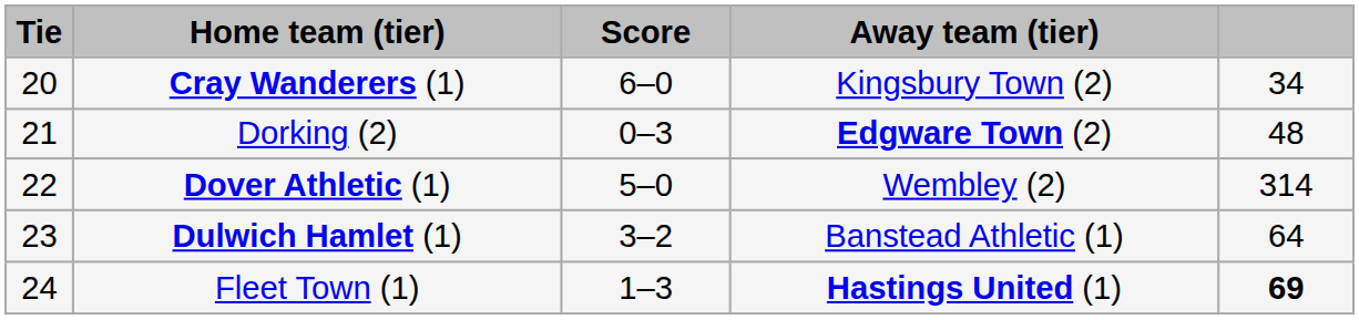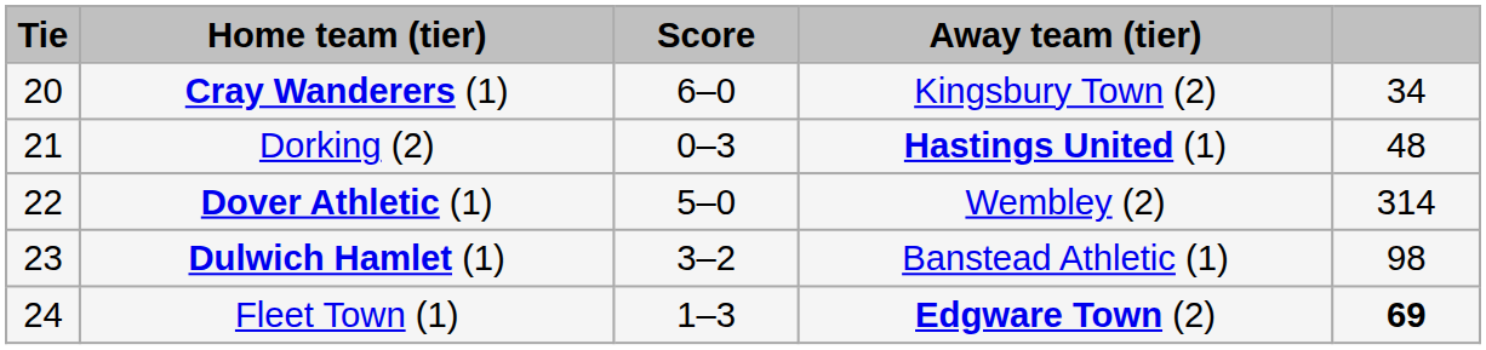 <table class="wikitable" style="width: 600px; background:WhiteSmoke; text-align:center; font-size:90%">
 <tr>
 <td scope="col" style="width:  5.00%; background:silver;"><strong>Tie</strong></td>
 <td scope="col" style="width: 36.25%; background:silver;"><strong>Home team (tier)</strong></td>
 <td scope="col" style="width: 12.50%; background:silver;"><strong>Score</strong></td>
 <td scope="col" style="width: 36.25%; background:silver;"><strong>Away team (tier)</strong></td>
 <td scope="col" style="width: 10.00%; background:silver;"><strong></strong></td>
 </tr>
 <tr>
 <td>20</td>
 <td><strong><a href='#'>Cray Wanderers</a></strong> (1)</td>
 <td>6–0</td>
 <td><a href='#'>Kingsbury Town</a> (2)</td>
 <td>34</td>
 </tr>
 <tr>
 <td>21</td>
 <td><a href='#'>Dorking</a> (2)</td>
 <td>0–3</td>
-<td><strong><a href='#'>Edgware Town</a></strong> (2)</td>
+<td><strong><a href='#'>Hastings United</a></strong> (1)</td>
 <td>48</td>
 </tr>
 <tr>
 <td>22</td>
 <td><strong><a href='#'>Dover Athletic</a></strong> (1)</td>
 <td>5–0</td>
 <td><a href='#'>Wembley</a> (2)</td>
 <td>314</td>
 </tr>
 <tr>
 <td>23</td>
 <td><strong><a href='#'>Dulwich Hamlet</a></strong> (1)</td>
 <td>3–2 </td>
 <td><a href='#'>Banstead Athletic</a> (1)</td>
-<td>64</td>
+<td>98</td>
 </tr>
 <tr>
 <td>24</td>
 <td><a href='#'>Fleet Town</a> (1)</td>
 <td>1–3</td>
-<td><strong><a href='#'>Hastings United</a></strong> (1)</td>
+<td><strong><a href='#'>Edgware Town</a></strong> (2)</td>
 <td><strong>69</strong></td>
 </tr>
 </table>
